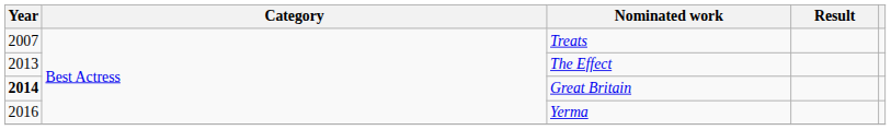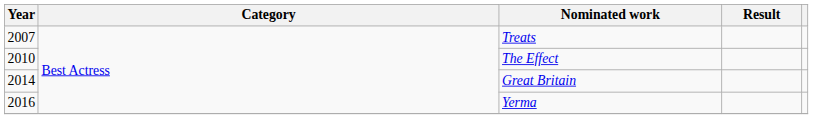 <table class="wikitable" width = 74%>
 <tr>
 <th width=4%>Year</th>
 <th width=58%>Category</th>
 <th width=28%>Nominated work</th>
 <th width=10%>Result</th>
 <th width=5%></th>
 </tr>
 <tr>
 <td>2007</td>
 <td rowspan="4"><a href='#'>Best Actress</a></td>
 <td><em><a href='#'>Treats</a></em></td>
 <td></td>
 <td></td>
 </tr>
 <tr>
-<td>2013</td>
+<td>2010</td>
 <td><em><a href='#'>The Effect</a></em></td>
 <td></td>
 <td></td>
 </tr>
 <tr>
-<td><strong>2014</strong></td>
+<td>2014</td>
 <td><em><a href='#'>Great Britain</a></em></td>
 <td></td>
 <td></td>
 </tr>
 <tr>
 <td>2016</td>
 <td><em><a href='#'>Yerma</a></em></td>
 <td></td>
 <td></td>
 </tr>
 <tr>
 </tr>
 </table>
